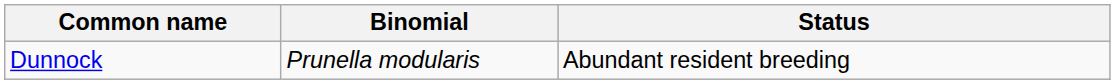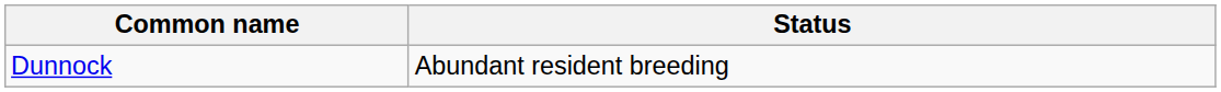 <table width=60% class="wikitable">
 <tr>
 <th width=25%>Common name</th>
-<th width=25%>Binomial</th>
 <th width=50%>Status</th>
 </tr>
 <tr>
 <td><a href='#'>Dunnock</a></td>
-<td><em>Prunella modularis</em></td>
 <td>Abundant resident breeding</td>
 </tr>
 </table>
